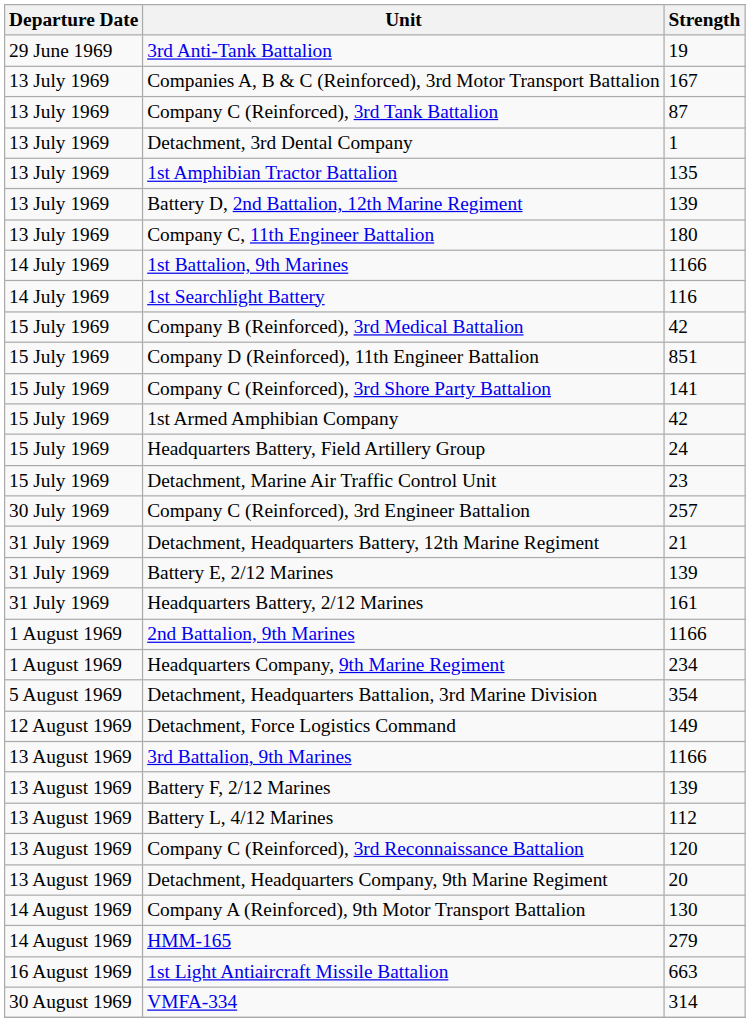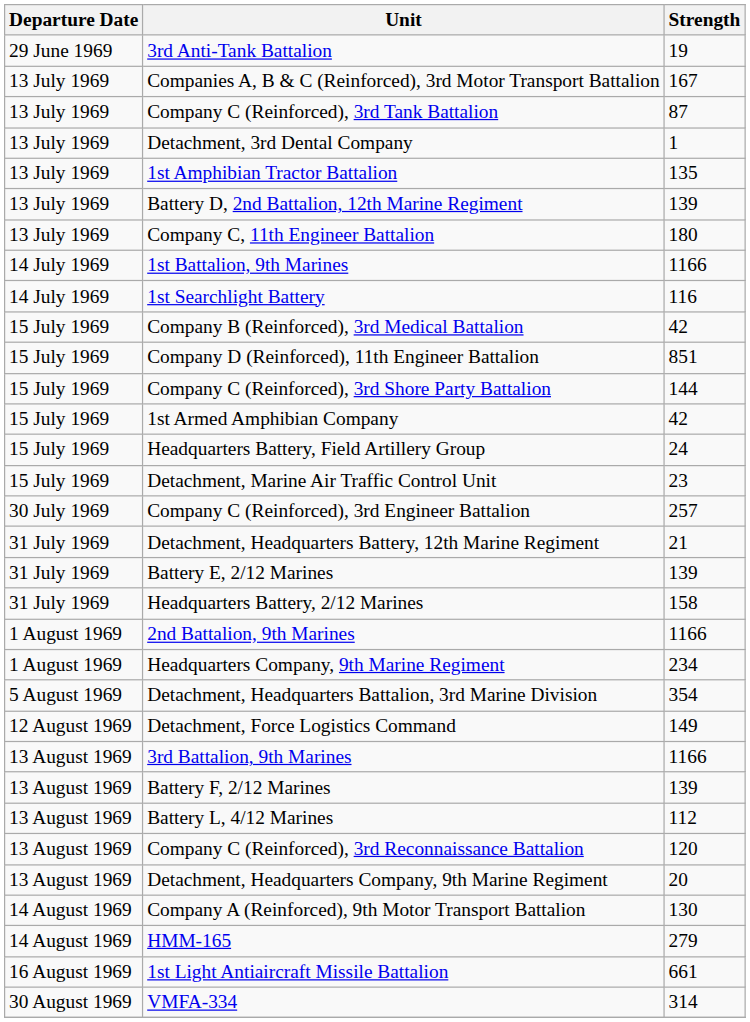 <table class="wikitable" border="1">
 <tr>
 <th>Departure Date</th>
 <th>Unit</th>
 <th>Strength</th>
 </tr>
 <tr>
 <td>29 June 1969</td>
 <td><a href='#'>3rd Anti-Tank Battalion</a></td>
 <td>19</td>
 </tr>
 <tr>
 <td>13 July 1969</td>
 <td>Companies A, B & C (Reinforced), 3rd Motor Transport Battalion</td>
 <td>167</td>
 </tr>
 <tr>
 <td>13 July 1969</td>
 <td>Company C (Reinforced), <a href='#'>3rd Tank Battalion</a></td>
 <td>87</td>
 </tr>
 <tr>
 <td>13 July 1969</td>
 <td>Detachment, 3rd Dental Company</td>
 <td>1</td>
 </tr>
 <tr>
 <td>13 July 1969</td>
 <td><a href='#'>1st Amphibian Tractor Battalion</a></td>
 <td>135</td>
 </tr>
 <tr>
 <td>13 July 1969</td>
 <td>Battery D, <a href='#'>2nd Battalion, 12th Marine Regiment</a></td>
 <td>139</td>
 </tr>
 <tr>
 <td>13 July 1969</td>
 <td>Company C, <a href='#'>11th Engineer Battalion</a></td>
 <td>180</td>
 </tr>
 <tr>
 <td>14 July 1969</td>
 <td><a href='#'>1st Battalion, 9th Marines</a></td>
 <td>1166</td>
 </tr>
 <tr>
 <td>14 July 1969</td>
 <td><a href='#'>1st Searchlight Battery</a></td>
 <td>116</td>
 </tr>
 <tr>
 <td>15 July 1969</td>
 <td>Company B (Reinforced), <a href='#'>3rd Medical Battalion</a></td>
 <td>42</td>
 </tr>
 <tr>
 <td>15 July 1969</td>
 <td>Company D (Reinforced), 11th Engineer Battalion</td>
 <td>851</td>
 </tr>
 <tr>
 <td>15 July 1969</td>
 <td>Company C (Reinforced), <a href='#'>3rd Shore Party Battalion</a></td>
-<td>141</td>
+<td>144</td>
 </tr>
 <tr>
 <td>15 July 1969</td>
 <td>1st Armed Amphibian Company</td>
 <td>42</td>
 </tr>
 <tr>
 <td>15 July 1969</td>
 <td>Headquarters Battery, Field Artillery Group</td>
 <td>24</td>
 </tr>
 <tr>
 <td>15 July 1969</td>
 <td>Detachment, Marine Air Traffic Control Unit</td>
 <td>23</td>
 </tr>
 <tr>
 <td>30 July 1969</td>
 <td>Company C (Reinforced), 3rd Engineer Battalion</td>
 <td>257</td>
 </tr>
 <tr>
 <td>31 July 1969</td>
 <td>Detachment, Headquarters Battery, 12th Marine Regiment</td>
 <td>21</td>
 </tr>
 <tr>
 <td>31 July 1969</td>
 <td>Battery E, 2/12 Marines</td>
 <td>139</td>
 </tr>
 <tr>
 <td>31 July 1969</td>
 <td>Headquarters Battery, 2/12 Marines</td>
-<td>161</td>
+<td>158</td>
 </tr>
 <tr>
 <td>1 August 1969</td>
 <td><a href='#'>2nd Battalion, 9th Marines</a></td>
 <td>1166</td>
 </tr>
 <tr>
 <td>1 August 1969</td>
 <td>Headquarters Company, <a href='#'>9th Marine Regiment</a></td>
 <td>234</td>
 </tr>
 <tr>
 <td>5 August 1969</td>
 <td>Detachment, Headquarters Battalion, 3rd Marine Division</td>
 <td>354</td>
 </tr>
 <tr>
 <td>12 August 1969</td>
 <td>Detachment, Force Logistics Command</td>
 <td>149</td>
 </tr>
 <tr>
 <td>13 August 1969</td>
 <td><a href='#'>3rd Battalion, 9th Marines</a></td>
 <td>1166</td>
 </tr>
 <tr>
 <td>13 August 1969</td>
 <td>Battery F, 2/12 Marines</td>
 <td>139</td>
 </tr>
 <tr>
 <td>13 August 1969</td>
 <td>Battery L, 4/12 Marines</td>
 <td>112</td>
 </tr>
 <tr>
 <td>13 August 1969</td>
 <td>Company C (Reinforced), <a href='#'>3rd Reconnaissance Battalion</a></td>
 <td>120</td>
 </tr>
 <tr>
 <td>13 August 1969</td>
 <td>Detachment, Headquarters Company, 9th Marine Regiment</td>
 <td>20</td>
 </tr>
 <tr>
 <td>14 August 1969</td>
 <td>Company A (Reinforced), 9th Motor Transport Battalion</td>
 <td>130</td>
 </tr>
 <tr>
 <td>14 August 1969</td>
 <td><a href='#'>HMM-165</a></td>
 <td>279</td>
 </tr>
 <tr>
 <td>16 August 1969</td>
 <td><a href='#'>1st Light Antiaircraft Missile Battalion</a></td>
-<td>663</td>
+<td>661</td>
 </tr>
 <tr>
 <td>30 August 1969</td>
 <td><a href='#'>VMFA-334</a></td>
 <td>314</td>
 </tr>
 <tr>
 </tr>
 </table>
